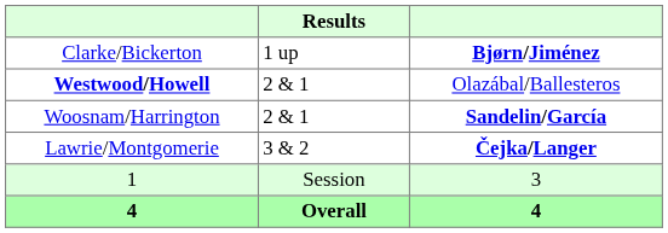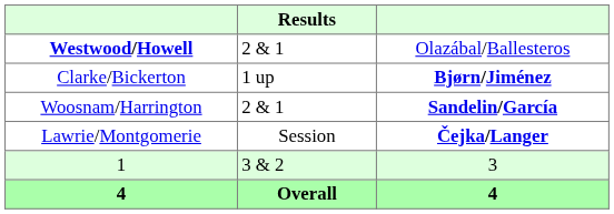 <table border="1" cellpadding="3" style="border-collapse:collapse; text-align:center;">
 <tr style="background:#ddffdd;">
 <th style="width:12em;"> </th>
 <th style="width:7em;">Results</th>
 <th style="width:12em;"></th>
 </tr>
 <tr>
+<td><strong><a href='#'>Westwood</a>/<a href='#'>Howell</a></strong></td>
+<td align=left> 2 & 1</td>
+<td><a href='#'>Olazábal</a>/<a href='#'>Ballesteros</a></td>
+</tr>
+<tr>
 <td><a href='#'>Clarke</a>/<a href='#'>Bickerton</a></td>
 <td align=left> 1 up</td>
 <td><strong><a href='#'>Bjørn</a>/<a href='#'>Jiménez</a></strong></td>
-</tr>
-<tr>
-<td><strong><a href='#'>Westwood</a>/<a href='#'>Howell</a></strong></td>
-<td align=left> 2 & 1</td>
-<td><a href='#'>Olazábal</a>/<a href='#'>Ballesteros</a></td>
 </tr>
 <tr>
 <td><a href='#'>Woosnam</a>/<a href='#'>Harrington</a></td>
 <td align=left> 2 & 1</td>
 <td><strong><a href='#'>Sandelin</a>/<a href='#'>García</a></strong></td>
 </tr>
 <tr>
 <td><a href='#'>Lawrie</a>/<a href='#'>Montgomerie</a></td>
-<td align=left> 3 & 2</td>
+<td>Session</td>
 <td><strong><a href='#'>Čejka</a>/<a href='#'>Langer</a></strong></td>
 </tr>
 <tr style="background:#ddffdd;">
 <td>1</td>
-<td>Session</td>
+<td align=left> 3 & 2</td>
 <td>3</td>
 </tr>
 <tr style="background:#aaffaa;">
 <th>4</th>
 <th>Overall</th>
 <th>4</th>
 </tr>
 </table>
